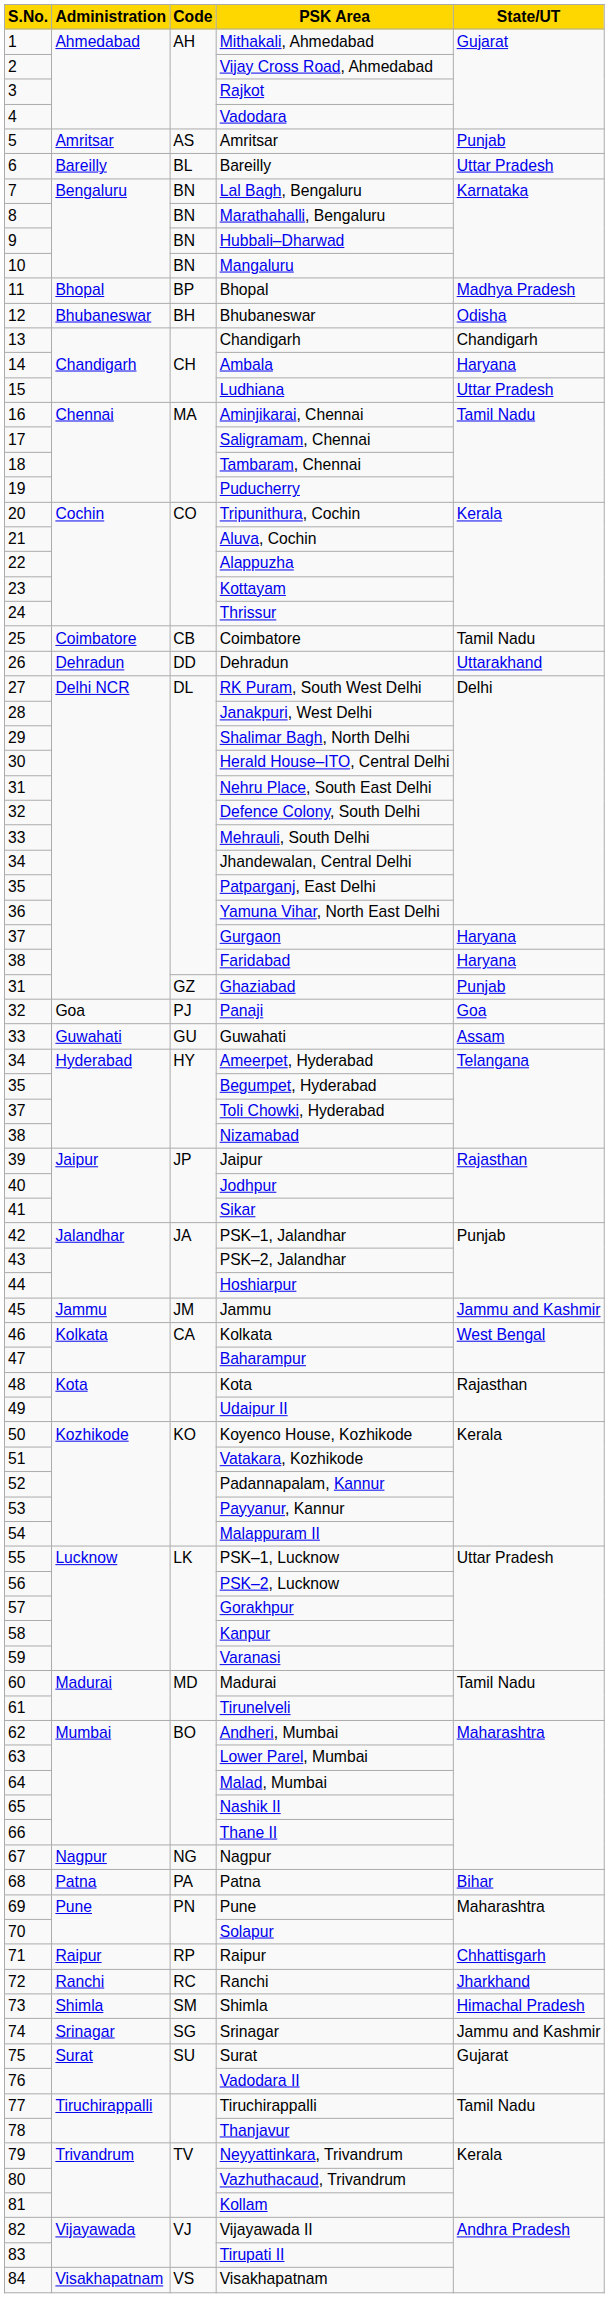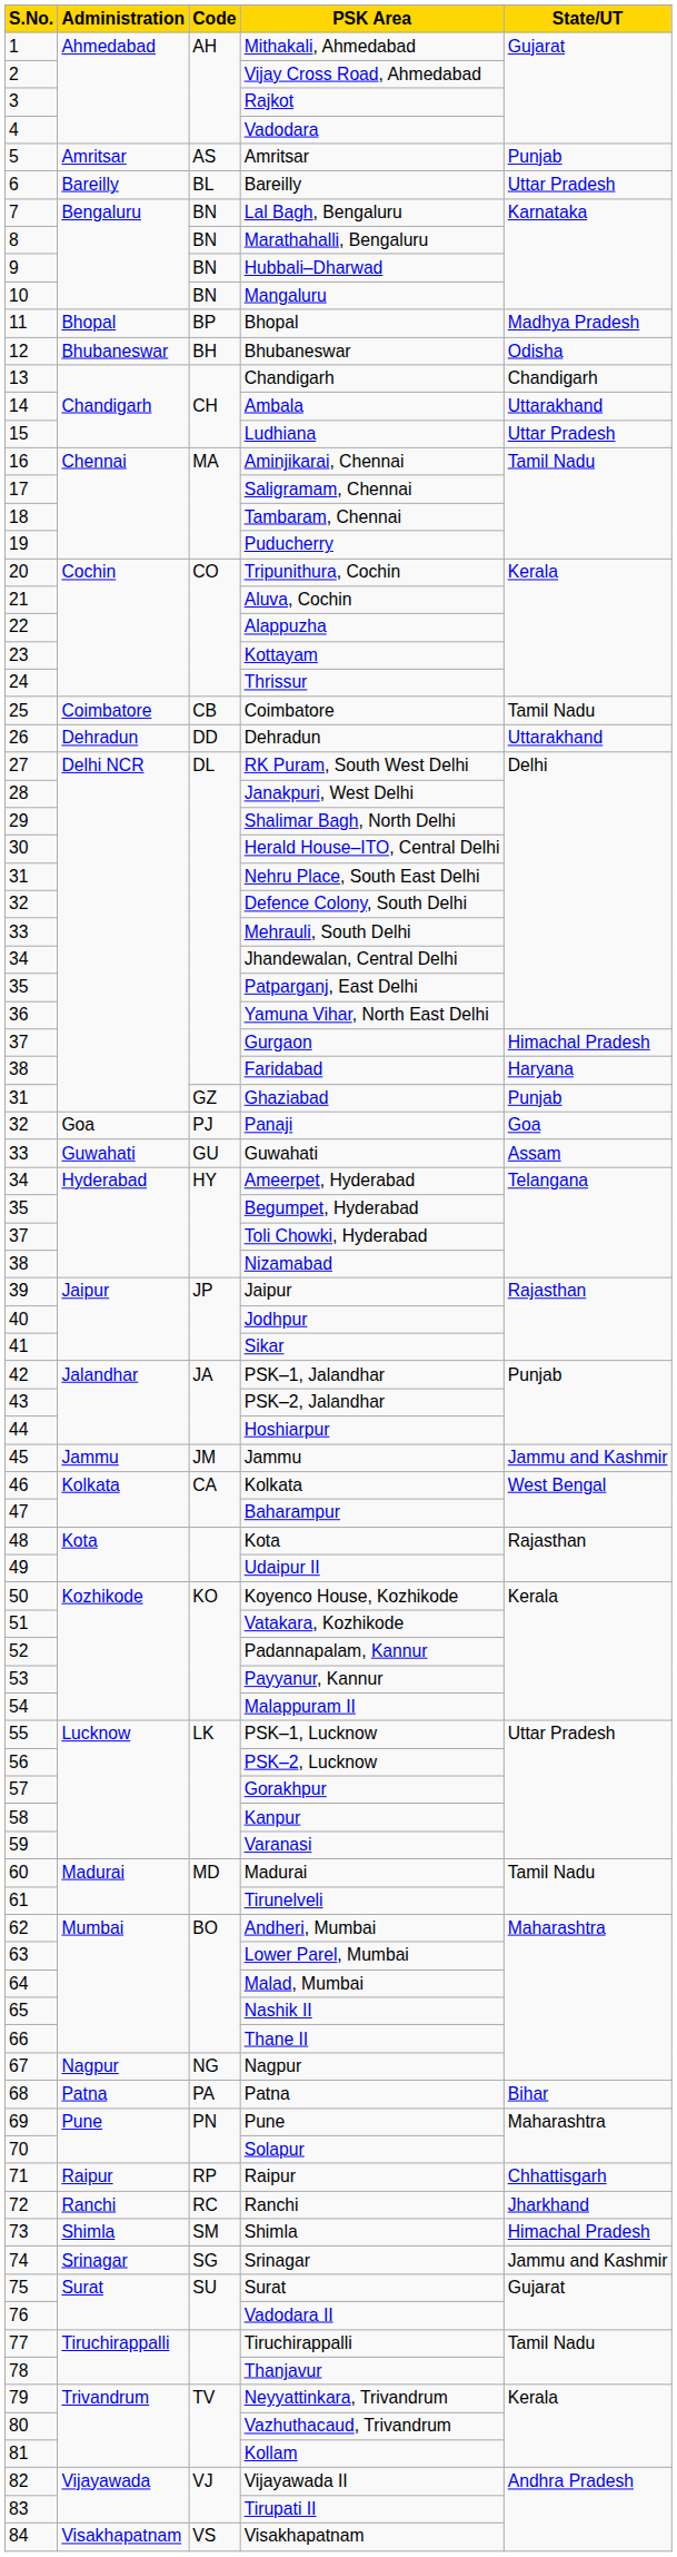 <table class="wikitable sortable">
 <tr>
 <th ! style="background-color:#FFD700">S.No.</th>
 <th style="background-color:#FFD700" !>Administration</th>
 <th style="background-color:#FFD700" !>Code</th>
 <th style="background-color:#FFD700" !>PSK Area</th>
 <th ! style="background-color:#FFD700">State/UT</th>
 </tr>
 <tr>
 <td valign="top">1</td>
 <td rowspan="4" valign="top"><a href='#'>Ahmedabad</a></td>
 <td rowspan="4" valign="top">AH</td>
 <td valign="top"><a href='#'>Mithakali</a>, Ahmedabad</td>
 <td rowspan="4" valign="top"><a href='#'>Gujarat</a></td>
 </tr>
 <tr>
 <td valign="top">2</td>
 <td valign="top"><a href='#'>Vijay Cross Road</a>, Ahmedabad</td>
 </tr>
 <tr>
 <td valign="top">3</td>
 <td valign="top"><a href='#'>Rajkot</a></td>
 </tr>
 <tr>
 <td valign="top">4</td>
 <td valign="top"><a href='#'>Vadodara</a></td>
 </tr>
 <tr>
 <td valign="top">5</td>
 <td valign="top"><a href='#'>Amritsar</a></td>
 <td valign="top">AS</td>
 <td valign="top">Amritsar</td>
 <td valign="top"><a href='#'>Punjab</a></td>
 </tr>
 <tr>
 <td>6</td>
 <td valign="top"><a href='#'>Bareilly</a></td>
 <td>BL</td>
 <td>Bareilly</td>
 <td valign="top"><a href='#'>Uttar Pradesh</a></td>
 </tr>
 <tr>
 <td valign="top">7</td>
 <td rowspan="4" valign="top"><a href='#'>Bengaluru</a></td>
 <td valign="top">BN</td>
 <td valign="top"><a href='#'>Lal Bagh</a>, Bengaluru</td>
 <td rowspan="4" valign="top"><a href='#'>Karnataka</a></td>
 </tr>
 <tr>
 <td valign="top">8</td>
 <td valign="top">BN</td>
 <td valign="top"><a href='#'>Marathahalli</a>, Bengaluru</td>
 </tr>
 <tr>
 <td valign="top">9</td>
 <td valign="top">BN</td>
 <td valign="top"><a href='#'>Hubbali–Dharwad</a></td>
 </tr>
 <tr>
 <td valign="top">10</td>
 <td valign="top">BN</td>
 <td valign="top"><a href='#'>Mangaluru</a></td>
 </tr>
 <tr>
 <td valign="top">11</td>
 <td valign="top"><a href='#'>Bhopal</a></td>
 <td valign="top">BP</td>
 <td valign="top">Bhopal</td>
 <td valign="top"><a href='#'>Madhya Pradesh</a></td>
 </tr>
 <tr>
 <td valign="top">12</td>
 <td valign="top"><a href='#'>Bhubaneswar</a></td>
 <td valign="top">BH</td>
 <td valign="top">Bhubaneswar</td>
 <td valign="top"><a href='#'>Odisha</a></td>
 </tr>
 <tr>
 <td valign="top">13</td>
 <td rowspan="3"><a href='#'>Chandigarh</a></td>
 <td rowspan="3">CH</td>
 <td valign="top">Chandigarh</td>
 <td valign="top">Chandigarh</td>
 </tr>
 <tr>
 <td valign="top">14</td>
 <td valign="top"><a href='#'>Ambala</a></td>
-<td valign="top"><a href='#'>Haryana</a></td>
+<td valign="top"><a href='#'>Uttarakhand</a></td>
 </tr>
 <tr>
 <td valign="top">15</td>
 <td valign="top"><a href='#'>Ludhiana</a></td>
 <td valign="top"><a href='#'>Uttar Pradesh</a></td>
 </tr>
 <tr>
 <td valign="top">16</td>
 <td rowspan="4" valign="top"><a href='#'>Chennai</a></td>
 <td rowspan="4" valign="top">MA</td>
 <td valign="top"><a href='#'>Aminjikarai</a>, Chennai</td>
 <td rowspan="4" valign="top"><a href='#'>Tamil Nadu</a></td>
 </tr>
 <tr>
 <td valign="top">17</td>
 <td valign="top"><a href='#'>Saligramam</a>, Chennai</td>
 </tr>
 <tr>
 <td valign="top">18</td>
 <td valign="top"><a href='#'>Tambaram</a>, Chennai</td>
 </tr>
 <tr>
 <td valign="top">19</td>
 <td valign="top"><a href='#'>Puducherry</a></td>
 </tr>
 <tr>
 <td valign="top">20</td>
 <td rowspan="5" valign="top"><a href='#'>Cochin</a></td>
 <td rowspan="5" valign="top">CO</td>
 <td valign="top"><a href='#'>Tripunithura</a>, Cochin</td>
 <td rowspan="5" valign="top"><a href='#'>Kerala</a></td>
 </tr>
 <tr>
 <td valign="top">21</td>
 <td valign="top"><a href='#'>Aluva</a>, Cochin</td>
 </tr>
 <tr>
 <td valign="top">22</td>
 <td valign="top"><a href='#'>Alappuzha</a></td>
 </tr>
 <tr>
 <td valign="top">23</td>
 <td valign="top"><a href='#'>Kottayam</a></td>
 </tr>
 <tr>
 <td valign="top">24</td>
 <td valign="top"><a href='#'>Thrissur</a></td>
 </tr>
 <tr>
 <td valign="top">25</td>
 <td valign="top"><a href='#'>Coimbatore</a></td>
 <td valign="top">CB</td>
 <td valign="top">Coimbatore</td>
 <td valign="top">Tamil Nadu</td>
 </tr>
 <tr>
 <td valign="top">26</td>
 <td valign="top"><a href='#'>Dehradun</a></td>
 <td valign="top">DD</td>
 <td valign="top">Dehradun</td>
 <td valign="top"><a href='#'>Uttarakhand</a></td>
 </tr>
 <tr>
 <td valign="top">27</td>
 <td rowspan="13" valign="top"><a href='#'>Delhi NCR</a></td>
 <td rowspan="12" valign="top">DL</td>
 <td valign="top"><a href='#'>RK Puram</a>, South West Delhi</td>
 <td rowspan="10" valign="top">Delhi</td>
 </tr>
 <tr>
 <td valign="top">28</td>
 <td valign="top"><a href='#'>Janakpuri</a>, West Delhi</td>
 </tr>
 <tr>
 <td valign="top">29</td>
 <td valign="top"><a href='#'>Shalimar Bagh</a>, North Delhi</td>
 </tr>
 <tr>
 <td valign="top">30</td>
 <td valign="top"><a href='#'>Herald House–ITO</a>, Central Delhi</td>
 </tr>
 <tr>
 <td valign="top">31</td>
 <td valign="top"><a href='#'>Nehru Place</a>, South East Delhi</td>
 </tr>
 <tr>
 <td valign="top">32</td>
 <td valign="top"><a href='#'>Defence Colony</a>, South Delhi</td>
 </tr>
 <tr>
 <td valign="top">33</td>
 <td valign="top"><a href='#'>Mehrauli</a>, South Delhi</td>
 </tr>
 <tr>
 <td valign="top">34</td>
 <td valign="top">Jhandewalan, Central Delhi</td>
 </tr>
 <tr>
 <td valign="top">35</td>
 <td valign="top"><a href='#'>Patparganj</a>, East Delhi</td>
 </tr>
 <tr>
 <td valign="top">36</td>
 <td valign="top"><a href='#'>Yamuna Vihar</a>, North East Delhi</td>
 </tr>
 <tr>
 <td valign="top">37</td>
 <td valign="top"><a href='#'>Gurgaon</a></td>
-<td valign="top"><a href='#'>Haryana</a></td>
+<td valign="top"><a href='#'>Himachal Pradesh</a></td>
 </tr>
 <tr>
 <td valign="top">38</td>
 <td valign="top"><a href='#'>Faridabad</a></td>
 <td valign="top"><a href='#'>Haryana</a></td>
 </tr>
 <tr>
 <td valign="top">31</td>
 <td valign="top">GZ</td>
 <td valign="top"><a href='#'>Ghaziabad</a></td>
 <td valign="top"><a href='#'>Punjab</a></td>
 </tr>
 <tr>
 <td valign="top">32</td>
 <td valign="top">Goa</td>
 <td valign="top">PJ</td>
 <td valign="top"><a href='#'>Panaji</a></td>
 <td valign="top"><a href='#'>Goa</a></td>
 </tr>
 <tr>
 <td valign="top">33</td>
 <td valign="top"><a href='#'>Guwahati</a></td>
 <td valign="top">GU</td>
 <td valign="top">Guwahati</td>
 <td valign="top"><a href='#'>Assam</a></td>
 </tr>
 <tr>
 <td valign="top">34</td>
 <td rowspan="4" valign="top"><a href='#'>Hyderabad</a></td>
 <td rowspan="4" valign="top">HY</td>
 <td valign="top"><a href='#'>Ameerpet</a>, Hyderabad</td>
 <td rowspan="4" valign="top"><a href='#'>Telangana</a></td>
 </tr>
 <tr>
 <td valign="top">35</td>
 <td valign="top"><a href='#'>Begumpet</a>, Hyderabad</td>
 </tr>
 <tr>
 <td valign="top">37</td>
 <td valign="top"><a href='#'>Toli Chowki</a>, Hyderabad</td>
 </tr>
 <tr>
 <td valign="top">38</td>
 <td valign="top"><a href='#'>Nizamabad</a></td>
 </tr>
 <tr>
 <td valign="top">39</td>
 <td rowspan="3" valign="top"><a href='#'>Jaipur</a></td>
 <td rowspan="3" valign="top">JP</td>
 <td valign="top">Jaipur</td>
 <td rowspan="3" valign="top"><a href='#'>Rajasthan</a></td>
 </tr>
 <tr>
 <td valign="top">40</td>
 <td valign="top"><a href='#'>Jodhpur</a></td>
 </tr>
 <tr>
 <td valign="top">41</td>
 <td valign="top"><a href='#'>Sikar</a></td>
 </tr>
 <tr>
 <td valign="top">42</td>
 <td rowspan="3" valign="top"><a href='#'>Jalandhar</a></td>
 <td rowspan="3" valign="top">JA</td>
 <td valign="top">PSK–1, Jalandhar</td>
 <td rowspan="3" valign="top">Punjab</td>
 </tr>
 <tr>
 <td valign="top">43</td>
 <td valign="top">PSK–2, Jalandhar</td>
 </tr>
 <tr>
 <td valign="top">44</td>
 <td valign="top"><a href='#'>Hoshiarpur</a></td>
 </tr>
 <tr>
 <td valign="top">45</td>
 <td valign="top"><a href='#'>Jammu</a></td>
 <td valign="top">JM</td>
 <td valign="top">Jammu</td>
 <td valign="top"><a href='#'>Jammu and Kashmir</a></td>
 </tr>
 <tr>
 <td valign="top">46</td>
 <td rowspan="2" valign="top"><a href='#'>Kolkata</a></td>
 <td rowspan="2" valign="top">CA</td>
 <td valign="top">Kolkata</td>
 <td rowspan="2" valign="top"><a href='#'>West Bengal</a></td>
 </tr>
 <tr>
 <td valign="top">47</td>
 <td valign="top"><a href='#'>Baharampur</a></td>
 </tr>
 <tr>
 <td valign="top">48</td>
 <td rowspan="2" valign="top"><a href='#'>Kota</a></td>
 <td rowspan="2" valign="top"></td>
 <td valign="top">Kota</td>
 <td rowspan="2" valign="top">Rajasthan</td>
 </tr>
 <tr>
 <td valign="top">49</td>
 <td valign="top"><a href='#'>Udaipur II</a></td>
 </tr>
 <tr>
 <td valign="top">50</td>
 <td rowspan="5" valign="top"><a href='#'>Kozhikode</a></td>
 <td rowspan="5" valign="top">KO</td>
 <td valign="top">Koyenco House, Kozhikode</td>
 <td rowspan="5" valign="top">Kerala</td>
 </tr>
 <tr>
 <td valign="top">51</td>
 <td valign="top"><a href='#'>Vatakara</a>, Kozhikode</td>
 </tr>
 <tr>
 <td valign="top">52</td>
 <td valign="top">Padannapalam, <a href='#'>Kannur</a></td>
 </tr>
 <tr>
 <td valign="top">53</td>
 <td valign="top"><a href='#'>Payyanur</a>, Kannur</td>
 </tr>
 <tr>
 <td valign="top">54</td>
 <td valign="top"><a href='#'>Malappuram II</a></td>
 </tr>
 <tr>
 <td valign="top">55</td>
 <td rowspan="5" valign="top"><a href='#'>Lucknow</a></td>
 <td rowspan="5" valign="top">LK</td>
 <td valign="top">PSK–1, Lucknow</td>
 <td rowspan="5" valign="top">Uttar Pradesh</td>
 </tr>
 <tr>
 <td valign="top">56</td>
 <td valign="top"><a href='#'>PSK–2</a>, Lucknow</td>
 </tr>
 <tr>
 <td valign="top">57</td>
 <td valign="top"><a href='#'>Gorakhpur</a></td>
 </tr>
 <tr>
 <td valign="top">58</td>
 <td valign="top"><a href='#'>Kanpur</a></td>
 </tr>
 <tr>
 <td valign="top">59</td>
 <td valign="top"><a href='#'>Varanasi</a></td>
 </tr>
 <tr>
 <td valign="top">60</td>
 <td rowspan="2" valign="top"><a href='#'>Madurai</a></td>
 <td rowspan="2" valign="top">MD</td>
 <td valign="top">Madurai</td>
 <td rowspan="2" valign="top">Tamil Nadu</td>
 </tr>
 <tr>
 <td valign="top">61</td>
 <td valign="top"><a href='#'>Tirunelveli</a></td>
 </tr>
 <tr>
 <td valign="top">62</td>
 <td rowspan="5" valign="top"><a href='#'>Mumbai</a></td>
 <td rowspan="5" valign="top">BO</td>
 <td valign="top"><a href='#'>Andheri</a>, Mumbai</td>
 <td rowspan="6" valign="top"><a href='#'>Maharashtra</a></td>
 </tr>
 <tr>
 <td valign="top">63</td>
 <td valign="top"><a href='#'>Lower Parel</a>, Mumbai</td>
 </tr>
 <tr>
 <td valign="top">64</td>
 <td valign="top"><a href='#'>Malad</a>, Mumbai</td>
 </tr>
 <tr>
 <td valign="top">65</td>
 <td valign="top"><a href='#'>Nashik II</a></td>
 </tr>
 <tr>
 <td valign="top">66</td>
 <td valign="top"><a href='#'>Thane II</a></td>
 </tr>
 <tr>
 <td valign="top">67</td>
 <td valign="top"><a href='#'>Nagpur</a></td>
 <td valign="top">NG</td>
 <td valign="top">Nagpur</td>
 </tr>
 <tr>
 <td valign="top">68</td>
 <td valign="top"><a href='#'>Patna</a></td>
 <td valign="top">PA</td>
 <td valign="top">Patna</td>
 <td valign="top"><a href='#'>Bihar</a></td>
 </tr>
 <tr>
 <td valign="top">69</td>
 <td rowspan="2" valign="top"><a href='#'>Pune</a></td>
 <td rowspan="2" valign="top">PN</td>
 <td valign="top">Pune</td>
 <td rowspan="2" valign="top">Maharashtra</td>
 </tr>
 <tr>
 <td valign="top">70</td>
 <td valign="top"><a href='#'>Solapur</a></td>
 </tr>
 <tr>
 <td valign="top">71</td>
 <td valign="top"><a href='#'>Raipur</a></td>
 <td valign="top">RP</td>
 <td valign="top">Raipur</td>
 <td valign="top"><a href='#'>Chhattisgarh</a></td>
 </tr>
 <tr>
 <td valign="top">72</td>
 <td valign="top"><a href='#'>Ranchi</a></td>
 <td valign="top">RC</td>
 <td valign="top">Ranchi</td>
 <td valign="top"><a href='#'>Jharkhand</a></td>
 </tr>
 <tr>
 <td valign="top">73</td>
 <td valign="top"><a href='#'>Shimla</a></td>
 <td valign="top">SM</td>
 <td valign="top">Shimla</td>
 <td valign="top"><a href='#'>Himachal Pradesh</a></td>
 </tr>
 <tr>
 <td valign="top">74</td>
 <td valign="top"><a href='#'>Srinagar</a></td>
 <td valign="top">SG</td>
 <td valign="top">Srinagar</td>
 <td valign="top">Jammu and Kashmir</td>
 </tr>
 <tr>
 <td valign="top">75</td>
 <td rowspan="2" valign="top"><a href='#'>Surat</a></td>
 <td rowspan="2" valign="top">SU</td>
 <td valign="top">Surat</td>
 <td rowspan="2" valign="top">Gujarat</td>
 </tr>
 <tr>
 <td valign="top">76</td>
 <td valign="top"><a href='#'>Vadodara II</a></td>
 </tr>
 <tr>
 <td valign="top">77</td>
 <td rowspan="2" valign="top"><a href='#'>Tiruchirappalli</a></td>
 <td rowspan="2" valign="top"></td>
 <td valign="top">Tiruchirappalli</td>
 <td rowspan="2" valign="top">Tamil Nadu</td>
 </tr>
 <tr>
 <td valign="top">78</td>
 <td valign="top"><a href='#'>Thanjavur</a></td>
 </tr>
 <tr>
 <td valign="top">79</td>
 <td rowspan="3" valign="top"><a href='#'>Trivandrum</a></td>
 <td rowspan="3" valign="top">TV</td>
 <td valign="top"><a href='#'>Neyyattinkara</a>, Trivandrum</td>
 <td rowspan="3" valign="top">Kerala</td>
 </tr>
 <tr>
 <td valign="top">80</td>
 <td valign="top"><a href='#'>Vazhuthacaud</a>, Trivandrum</td>
 </tr>
 <tr>
 <td valign="top">81</td>
 <td valign="top"><a href='#'>Kollam</a></td>
 </tr>
 <tr>
 <td valign="top">82</td>
 <td rowspan="2" valign="top"><a href='#'>Vijayawada</a></td>
 <td rowspan="2" valign="top">VJ</td>
 <td valign="top">Vijayawada II</td>
 <td rowspan="3" valign="top"><a href='#'>Andhra Pradesh</a></td>
 </tr>
 <tr>
 <td valign="top">83</td>
 <td valign="top"><a href='#'>Tirupati II</a></td>
 </tr>
 <tr>
 <td valign="top">84</td>
 <td valign="top"><a href='#'>Visakhapatnam</a></td>
 <td valign="top">VS</td>
 <td valign="top">Visakhapatnam</td>
 </tr>
 </table>
